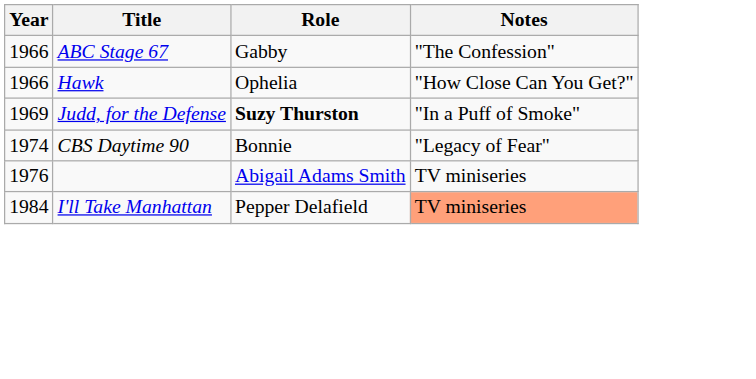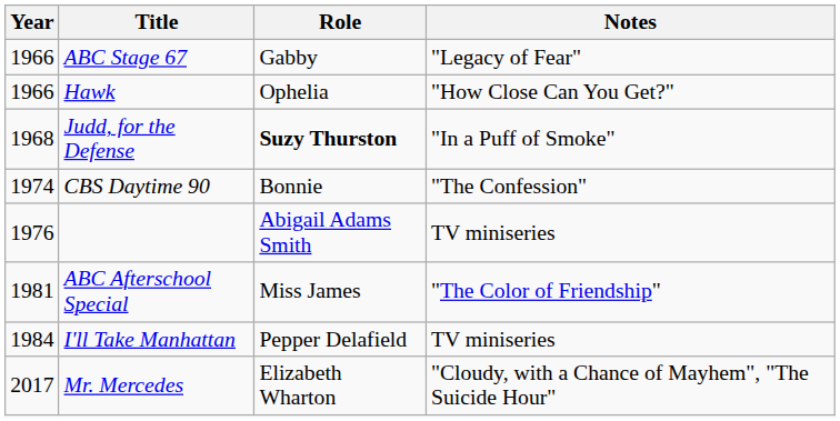 <table class="wikitable sortable">
 <tr>
 <th>Year</th>
 <th>Title</th>
 <th>Role</th>
 <th class="unsortable">Notes</th>
 </tr>
 <tr>
 <td>1966</td>
 <td><em><a href='#'>ABC Stage 67</a></em></td>
 <td>Gabby</td>
-<td>"The Confession"</td>
+<td>"Legacy of Fear"</td>
 </tr>
 <tr>
 <td>1966</td>
 <td><a href='#'><em>Hawk</em></a></td>
 <td>Ophelia</td>
 <td>"How Close Can You Get?"</td>
 </tr>
 <tr>
-<td>1969</td>
+<td>1968</td>
 <td><em><a href='#'>Judd, for the Defense</a></em></td>
 <td><strong>Suzy Thurston</strong></td>
 <td>"In a Puff of Smoke"</td>
 </tr>
 <tr>
 <td>1974</td>
 <td><em>CBS Daytime 90</em></td>
 <td>Bonnie</td>
-<td>"Legacy of Fear"</td>
+<td>"The Confession"</td>
 </tr>
 <tr>
 <td>1976</td>
 <td><em></em></td>
 <td><a href='#'>Abigail Adams Smith</a></td>
 <td>TV miniseries</td>
 </tr>
 <tr>
+<td>1981</td>
+<td><em><a href='#'>ABC Afterschool Special</a></em></td>
+<td>Miss James</td>
+<td>"<a href='#'>The Color of Friendship</a>"</td>
+</tr>
+<tr>
 <td>1984</td>
 <td><em><a href='#'>I'll Take Manhattan</a></em></td>
 <td>Pepper Delafield</td>
-<td style="background: lightsalmon;">TV miniseries</td>
+<td>TV miniseries</td>
+</tr>
+<tr>
+<td>2017</td>
+<td><a href='#'><em>Mr. Mercedes</em></a></td>
+<td>Elizabeth Wharton</td>
+<td>"Cloudy, with a Chance of Mayhem", "The Suicide Hour"</td>
 </tr>
 </table>
